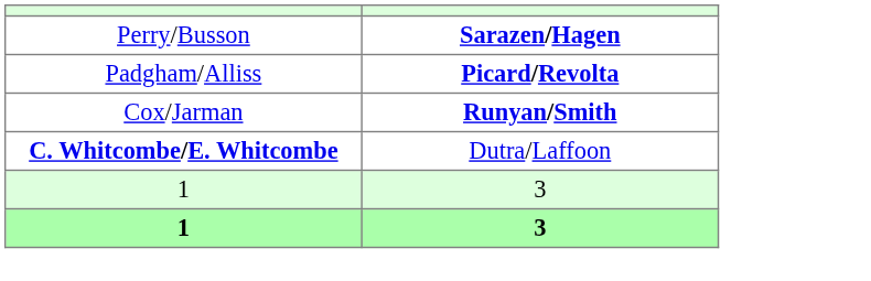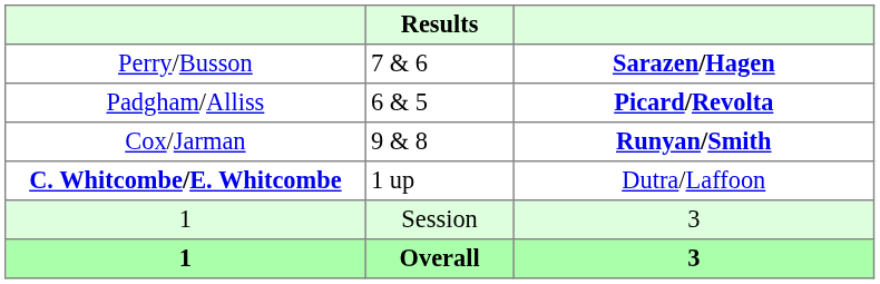 <table border="1" cellpadding="3" style="border-collapse:collapse; text-align:center;">
 <tr style="background:#dfd;">
 <th style="width:14em;"></th>
+<th style="width:5.5em;">Results</th>
 <th style="width:14em;"></th>
 </tr>
 <tr>
 <td><a href='#'>Perry</a>/<a href='#'>Busson</a></td>
+<td align=left> 7 & 6</td>
 <td><strong><a href='#'>Sarazen</a>/<a href='#'>Hagen</a></strong></td>
 </tr>
 <tr>
 <td><a href='#'>Padgham</a>/<a href='#'>Alliss</a></td>
+<td align=left> 6 & 5</td>
 <td><strong><a href='#'>Picard</a>/<a href='#'>Revolta</a></strong></td>
 </tr>
 <tr>
 <td><a href='#'>Cox</a>/<a href='#'>Jarman</a></td>
+<td align=left> 9 & 8</td>
 <td><strong><a href='#'>Runyan</a>/<a href='#'>Smith</a></strong></td>
 </tr>
 <tr>
 <td><strong><a href='#'>C. Whitcombe</a>/<a href='#'>E. Whitcombe</a></strong></td>
+<td align=left> 1 up</td>
 <td><a href='#'>Dutra</a>/<a href='#'>Laffoon</a></td>
 </tr>
 <tr style="background:#dfd;">
 <td>1</td>
+<td>Session</td>
 <td>3</td>
 </tr>
 <tr style="background:#afa;">
 <th>1</th>
+<th>Overall</th>
 <th>3</th>
 </tr>
 </table>
